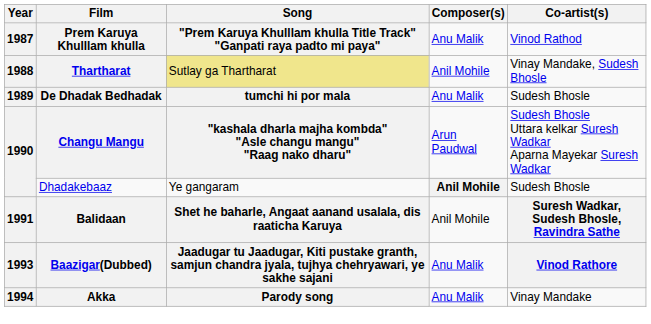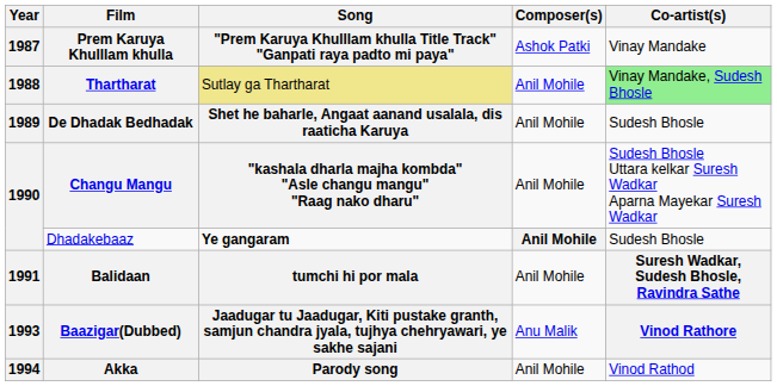 <table class="wikitable">
 <tr>
 <th>Year</th>
 <th>Film</th>
 <th>Song</th>
 <th>Composer(s)</th>
 <th>Co-artist(s)</th>
 </tr>
 <tr>
 <th>1987</th>
 <th>Prem Karuya Khulllam khulla</th>
 <th>"Prem Karuya Khulllam khulla Title Track"<br>"Ganpati raya padto mi paya"</th>
-<td><a href='#'>Anu Malik</a></td>
-<td><a href='#'>Vinod Rathod</a></td>
+<td><a href='#'>Ashok Patki</a></td>
+<td>Vinay Mandake</td>
 </tr>
 <tr>
 <th>1988</th>
 <th><a href='#'>Thartharat</a></th>
 <td style="background: khaki;">Sutlay ga Thartharat</td>
 <td><a href='#'>Anil Mohile</a></td>
-<td>Vinay Mandake, <a href='#'>Sudesh Bhosle</a></td>
+<td style="background: lightgreen;">Vinay Mandake, <a href='#'>Sudesh Bhosle</a></td>
 </tr>
 <tr>
 <th>1989</th>
 <th>De Dhadak Bedhadak</th>
-<th>tumchi hi por mala</th>
-<td><a href='#'>Anu Malik</a></td>
+<th>Shet he baharle, Angaat aanand usalala, dis raaticha Karuya</th>
+<td>Anil Mohile</td>
 <td>Sudesh Bhosle</td>
 </tr>
 <tr>
 <th Rowspan="2">1990</th>
 <th><a href='#'>Changu Mangu</a></th>
 <th>"kashala dharla majha kombda"<br> "Asle changu mangu"<br> "Raag nako dharu"</th>
-<td><a href='#'>Arun Paudwal</a></td>
+<td>Anil Mohile</td>
 <td><a href='#'>Sudesh Bhosle</a><br>Uttara kelkar <a href='#'>Suresh Wadkar</a><br>Aparna Mayekar <a href='#'>Suresh Wadkar</a><br></td>
 </tr>
 <tr>
 <td><a href='#'>Dhadakebaaz</a></td>
-<td>Ye gangaram</td>
+<td><strong>Ye gangaram</strong></td>
 <th>Anil Mohile</th>
 <td>Sudesh Bhosle</td>
 </tr>
 <tr>
 <th>1991</th>
 <th>Balidaan</th>
-<th>Shet he baharle, Angaat aanand usalala, dis raaticha Karuya</th>
+<th>tumchi hi por mala</th>
 <td>Anil Mohile</td>
 <th>Suresh Wadkar, Sudesh Bhosle, <a href='#'>Ravindra Sathe</a></th>
 </tr>
 <tr>
 <th>1993</th>
 <th><a href='#'>Baazigar</a>(Dubbed)</th>
 <th>Jaadugar tu Jaadugar, Kiti pustake granth, samjun chandra jyala, tujhya chehryawari, ye sakhe sajani</th>
 <td><a href='#'>Anu Malik</a></td>
 <th><a href='#'>Vinod Rathore</a></th>
 </tr>
 <tr>
 <th>1994</th>
 <th>Akka</th>
 <th>Parody song</th>
-<td><a href='#'>Anu Malik</a></td>
-<td>Vinay Mandake</td>
+<td>Anil Mohile</td>
+<td><a href='#'>Vinod Rathod</a></td>
 </tr>
 </table>
